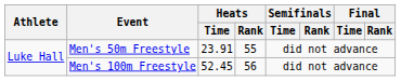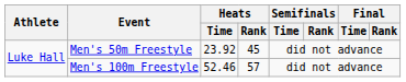 <table class=wikitable style="font-size:90%">
 <tr>
 <th rowspan="2">Athlete</th>
 <th rowspan="2">Event</th>
 <th colspan="2">Heats</th>
 <th colspan="2">Semifinals</th>
 <th colspan="2">Final</th>
 </tr>
 <tr>
 <th>Time</th>
 <th>Rank</th>
 <th>Time</th>
 <th>Rank</th>
 <th>Time</th>
 <th>Rank</th>
 </tr>
 <tr>
 <td rowspan="2"><a href='#'>Luke Hall</a></td>
 <td><a href='#'>Men's 50m Freestyle</a></td>
-<td align=center>23.91</td>
-<td align=center>55</td>
+<td align=center>23.92</td>
+<td align=center>45</td>
 <td align=center colspan=4>did not advance</td>
 </tr>
 <tr>
 <td><a href='#'>Men's 100m Freestyle</a></td>
-<td align=center>52.45</td>
-<td align=center>56</td>
+<td align=center>52.46</td>
+<td align=center>57</td>
 <td align=center colspan=4>did not advance</td>
 </tr>
 </table>
